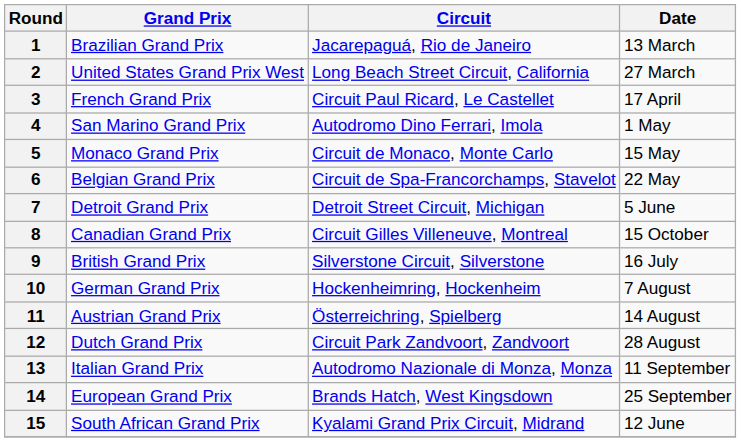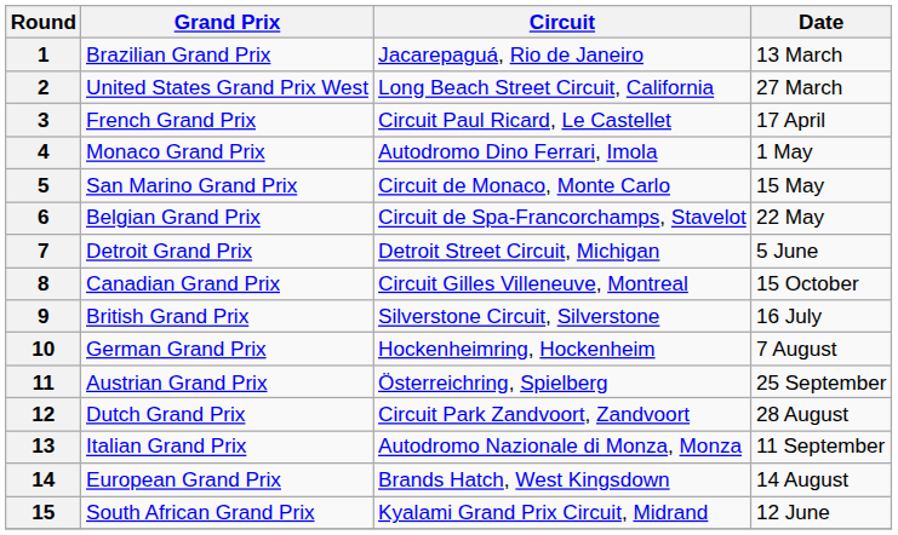 <table class="wikitable" style="font-size: 85%;">
 <tr>
 <th scope="col">Round</th>
 <th scope="col"><a href='#'>Grand Prix</a></th>
 <th scope="col"><a href='#'>Circuit</a></th>
 <th scope="col">Date</th>
 </tr>
 <tr>
 <th>1</th>
 <td><a href='#'>Brazilian Grand Prix</a></td>
 <td> <a href='#'>Jacarepaguá</a>, <a href='#'>Rio de Janeiro</a></td>
 <td>13 March</td>
 </tr>
 <tr>
 <th>2</th>
 <td nowrap><a href='#'>United States Grand Prix West</a></td>
 <td> <a href='#'>Long Beach Street Circuit</a>, <a href='#'>California</a></td>
 <td>27 March</td>
 </tr>
 <tr>
 <th>3</th>
 <td><a href='#'>French Grand Prix</a></td>
 <td> <a href='#'>Circuit Paul Ricard</a>, <a href='#'>Le Castellet</a></td>
 <td>17 April</td>
 </tr>
 <tr>
 <th>4</th>
-<td><a href='#'>San Marino Grand Prix</a></td>
+<td><a href='#'>Monaco Grand Prix</a></td>
 <td> <a href='#'>Autodromo Dino Ferrari</a>, <a href='#'>Imola</a></td>
 <td>1 May</td>
 </tr>
 <tr>
 <th>5</th>
-<td><a href='#'>Monaco Grand Prix</a></td>
+<td><a href='#'>San Marino Grand Prix</a></td>
 <td> <a href='#'>Circuit de Monaco</a>, <a href='#'>Monte Carlo</a></td>
 <td>15 May</td>
 </tr>
 <tr>
 <th>6</th>
 <td><a href='#'>Belgian Grand Prix</a></td>
 <td nowrap> <a href='#'>Circuit de Spa-Francorchamps</a>, <a href='#'>Stavelot</a></td>
 <td>22 May</td>
 </tr>
 <tr>
 <th>7</th>
 <td><a href='#'>Detroit Grand Prix</a></td>
 <td> <a href='#'>Detroit Street Circuit</a>, <a href='#'>Michigan</a></td>
 <td>5 June</td>
 </tr>
 <tr>
 <th>8</th>
 <td><a href='#'>Canadian Grand Prix</a></td>
 <td> <a href='#'>Circuit Gilles Villeneuve</a>, <a href='#'>Montreal</a></td>
 <td>15 October</td>
 </tr>
 <tr>
 <th>9</th>
 <td><a href='#'>British Grand Prix</a></td>
 <td> <a href='#'>Silverstone Circuit</a>, <a href='#'>Silverstone</a></td>
 <td>16 July</td>
 </tr>
 <tr>
 <th>10</th>
 <td><a href='#'>German Grand Prix</a></td>
 <td> <a href='#'>Hockenheimring</a>, <a href='#'>Hockenheim</a></td>
 <td>7 August</td>
 </tr>
 <tr>
 <th>11</th>
 <td><a href='#'>Austrian Grand Prix</a></td>
 <td> <a href='#'>Österreichring</a>, <a href='#'>Spielberg</a></td>
-<td>14 August</td>
+<td nowrap>25 September</td>
 </tr>
 <tr>
 <th>12</th>
 <td><a href='#'>Dutch Grand Prix</a></td>
 <td> <a href='#'>Circuit Park Zandvoort</a>, <a href='#'>Zandvoort</a></td>
 <td>28 August</td>
 </tr>
 <tr>
 <th>13</th>
 <td><a href='#'>Italian Grand Prix</a></td>
 <td> <a href='#'>Autodromo Nazionale di Monza</a>, <a href='#'>Monza</a></td>
 <td>11 September</td>
 </tr>
 <tr>
 <th>14</th>
 <td><a href='#'>European Grand Prix</a></td>
 <td> <a href='#'>Brands Hatch</a>, <a href='#'>West Kingsdown</a></td>
-<td nowrap>25 September</td>
+<td>14 August</td>
 </tr>
 <tr>
 <th>15</th>
 <td><a href='#'>South African Grand Prix</a></td>
 <td> <a href='#'>Kyalami Grand Prix Circuit</a>, <a href='#'>Midrand</a></td>
 <td>12 June</td>
 </tr>
 <tr>
 </tr>
 </table>
